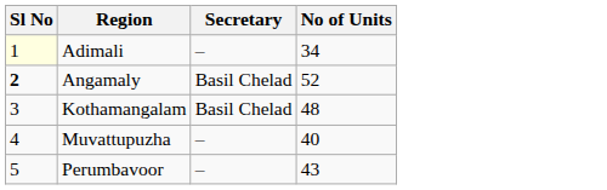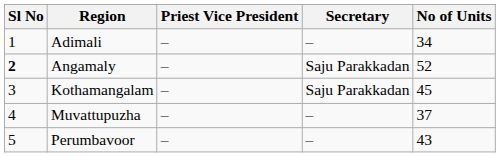 <table class="wikitable">
 <tr>
 <th>Sl No</th>
 <th>Region</th>
+<th>Priest Vice President</th>
 <th>Secretary</th>
 <th>No of Units</th>
 </tr>
 <tr>
-<td style="background: lightyellow;">1</td>
+<td>1</td>
 <td>Adimali</td>
+<td>–</td>
 <td>–</td>
 <td>34</td>
 </tr>
 <tr>
 <td><strong>2</strong></td>
 <td>Angamaly</td>
-<td>Basil Chelad</td>
+<td>–</td>
+<td>Saju Parakkadan</td>
 <td>52</td>
 </tr>
 <tr>
 <td>3</td>
 <td>Kothamangalam</td>
-<td>Basil Chelad</td>
-<td>48</td>
+<td>–</td>
+<td>Saju Parakkadan</td>
+<td>45</td>
 </tr>
 <tr>
 <td>4</td>
 <td>Muvattupuzha</td>
 <td>–</td>
-<td>40</td>
+<td>–</td>
+<td>37</td>
 </tr>
 <tr>
 <td>5</td>
 <td>Perumbavoor</td>
 <td>–</td>
+<td>–</td>
 <td>43</td>
 </tr>
 </table>
